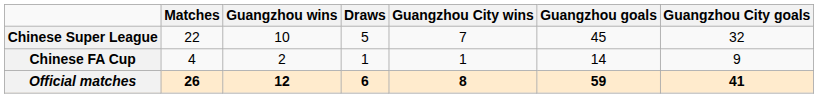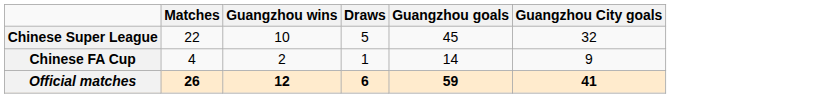 <table class="wikitable" style="text-align: center;">
 <tr>
 <td></td>
 <th>Matches</th>
 <th>Guangzhou wins</th>
 <th>Draws</th>
-<th>Guangzhou City wins</th>
 <th>Guangzhou goals</th>
 <th>Guangzhou City goals</th>
 </tr>
 <tr>
 <th>Chinese Super League</th>
 <td>22</td>
 <td>10</td>
 <td>5</td>
-<td>7</td>
 <td>45</td>
 <td>32</td>
 </tr>
 <tr>
 <th>Chinese FA Cup</th>
 <td>4</td>
 <td>2</td>
-<td>1</td>
 <td>1</td>
 <td>14</td>
 <td>9</td>
 </tr>
 <tr style="background:blanchedalmond;">
 <th><strong><em>Official matches</em></strong></th>
 <td><strong>26</strong></td>
 <td><strong>12</strong></td>
 <td><strong>6</strong></td>
-<td><strong>8</strong></td>
 <td><strong>59</strong></td>
 <td><strong>41</strong></td>
 </tr>
 </table>
